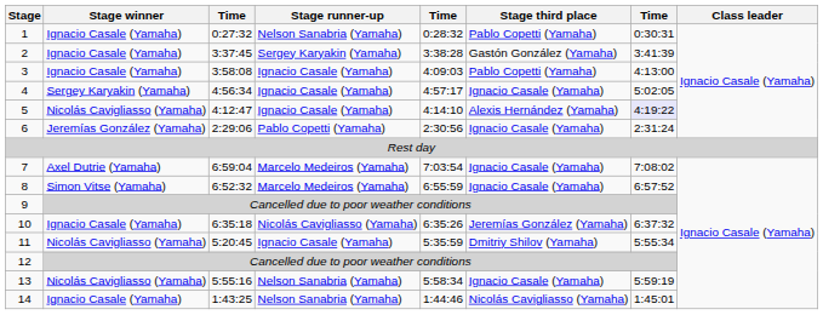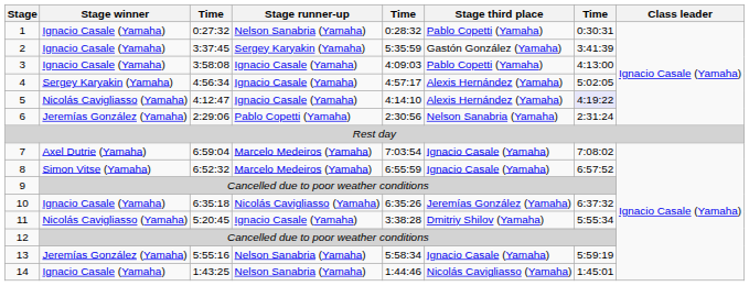 <table class="wikitable" style="font-size:85%">
 <tr>
 <th>Stage</th>
 <th>Stage winner</th>
 <th>Time</th>
 <th>Stage runner-up</th>
 <th>Time</th>
 <th>Stage third place</th>
 <th>Time</th>
 <th>Class leader</th>
 </tr>
 <tr>
 <td align=center>1</td>
 <td> <a href='#'>Ignacio Casale</a> (<a href='#'>Yamaha</a>)</td>
 <td>0:27:32</td>
 <td> <a href='#'>Nelson Sanabria</a> (<a href='#'>Yamaha</a>)</td>
 <td>0:28:32</td>
 <td> <a href='#'>Pablo Copetti</a> (<a href='#'>Yamaha</a>)</td>
 <td>0:30:31</td>
 <td rowspan="6"> <a href='#'>Ignacio Casale</a> (<a href='#'>Yamaha</a>)</td>
 </tr>
 <tr>
 <td align=center>2</td>
 <td> <a href='#'>Ignacio Casale</a> (<a href='#'>Yamaha</a>)</td>
 <td>3:37:45</td>
 <td> <a href='#'>Sergey Karyakin</a> (<a href='#'>Yamaha</a>)</td>
-<td>3:38:28</td>
+<td>5:35:59</td>
 <td> Gastón González (<a href='#'>Yamaha</a>)</td>
 <td>3:41:39</td>
 </tr>
 <tr>
 <td align=center>3</td>
 <td> <a href='#'>Ignacio Casale</a> (<a href='#'>Yamaha</a>)</td>
 <td>3:58:08</td>
 <td> <a href='#'>Ignacio Casale</a> (<a href='#'>Yamaha</a>)</td>
 <td>4:09:03</td>
 <td> <a href='#'>Pablo Copetti</a> (<a href='#'>Yamaha</a>)</td>
 <td>4:13:00</td>
 </tr>
 <tr>
 <td align=center>4</td>
 <td> <a href='#'>Sergey Karyakin</a> (<a href='#'>Yamaha</a>)</td>
 <td>4:56:34</td>
 <td> <a href='#'>Ignacio Casale</a> (<a href='#'>Yamaha</a>)</td>
 <td>4:57:17</td>
-<td> <a href='#'>Ignacio Casale</a> (<a href='#'>Yamaha</a>)</td>
+<td> <a href='#'>Alexis Hernández</a> (<a href='#'>Yamaha</a>)</td>
 <td>5:02:05</td>
 </tr>
 <tr>
 <td align=center>5</td>
 <td> <a href='#'>Nicolás Cavigliasso</a> (<a href='#'>Yamaha</a>)</td>
 <td>4:12:47</td>
 <td> <a href='#'>Ignacio Casale</a> (<a href='#'>Yamaha</a>)</td>
 <td>4:14:10</td>
 <td> <a href='#'>Alexis Hernández</a> (<a href='#'>Yamaha</a>)</td>
 <td style="background: lavender;">4:19:22</td>
 </tr>
 <tr>
 <td align=center>6</td>
 <td> <a href='#'>Jeremías González</a> (<a href='#'>Yamaha</a>)</td>
 <td>2:29:06</td>
 <td> <a href='#'>Pablo Copetti</a> (<a href='#'>Yamaha</a>)</td>
 <td>2:30:56</td>
-<td> <a href='#'>Ignacio Casale</a> (<a href='#'>Yamaha</a>)</td>
+<td> <a href='#'>Nelson Sanabria</a> (<a href='#'>Yamaha</a>)</td>
 <td>2:31:24</td>
 </tr>
 <tr>
 <td colspan="8" style="background:lightgrey; text-align:center;"><em>Rest day</em></td>
 </tr>
 <tr>
 <td align=center>7</td>
 <td> <a href='#'>Axel Dutrie</a> (<a href='#'>Yamaha</a>)</td>
 <td>6:59:04</td>
 <td> <a href='#'>Marcelo Medeiros</a> (<a href='#'>Yamaha</a>)</td>
 <td>7:03:54</td>
 <td> <a href='#'>Ignacio Casale</a> (<a href='#'>Yamaha</a>)</td>
 <td>7:08:02</td>
 <td rowspan="8"> <a href='#'>Ignacio Casale</a> (<a href='#'>Yamaha</a>)</td>
 </tr>
 <tr>
 <td align=center>8</td>
 <td> <a href='#'>Simon Vitse</a> (<a href='#'>Yamaha</a>)</td>
 <td>6:52:32</td>
 <td> <a href='#'>Marcelo Medeiros</a> (<a href='#'>Yamaha</a>)</td>
 <td>6:55:59</td>
 <td> <a href='#'>Ignacio Casale</a> (<a href='#'>Yamaha</a>)</td>
 <td>6:57:52</td>
 </tr>
 <tr>
 <td align=center>9</td>
 <td colspan="6"  style="text-align:center; background:lightgrey;"><em>Cancelled due to poor weather conditions</em></td>
 </tr>
 <tr>
 <td align=center>10</td>
 <td> <a href='#'>Ignacio Casale</a> (<a href='#'>Yamaha</a>)</td>
 <td>6:35:18</td>
 <td> <a href='#'>Nicolás Cavigliasso</a> (<a href='#'>Yamaha</a>)</td>
 <td>6:35:26</td>
 <td> <a href='#'>Jeremías González</a> (<a href='#'>Yamaha</a>)</td>
 <td>6:37:32</td>
 </tr>
 <tr>
 <td align=center>11</td>
 <td> <a href='#'>Nicolás Cavigliasso</a> (<a href='#'>Yamaha</a>)</td>
 <td>5:20:45</td>
 <td> <a href='#'>Ignacio Casale</a> (<a href='#'>Yamaha</a>)</td>
-<td>5:35:59</td>
+<td>3:38:28</td>
 <td> <a href='#'>Dmitriy Shilov</a> (<a href='#'>Yamaha</a>)</td>
 <td>5:55:34</td>
 </tr>
 <tr>
 <td align=center>12</td>
 <td colspan="6"  style="text-align:center; background:lightgrey;"><em>Cancelled due to poor weather conditions</em></td>
 </tr>
 <tr>
 <td align=center>13</td>
-<td> <a href='#'>Nicolás Cavigliasso</a> (<a href='#'>Yamaha</a>)</td>
+<td> <a href='#'>Jeremías González</a> (<a href='#'>Yamaha</a>)</td>
 <td>5:55:16</td>
 <td> <a href='#'>Nelson Sanabria</a> (<a href='#'>Yamaha</a>)</td>
 <td>5:58:34</td>
 <td> <a href='#'>Ignacio Casale</a> (<a href='#'>Yamaha</a>)</td>
 <td>5:59:19</td>
 </tr>
 <tr>
 <td align=center>14</td>
 <td> <a href='#'>Ignacio Casale</a> (<a href='#'>Yamaha</a>)</td>
 <td>1:43:25</td>
 <td> <a href='#'>Nelson Sanabria</a> (<a href='#'>Yamaha</a>)</td>
 <td>1:44:46</td>
 <td> <a href='#'>Nicolás Cavigliasso</a> (<a href='#'>Yamaha</a>)</td>
 <td>1:45:01</td>
 </tr>
 </table>
